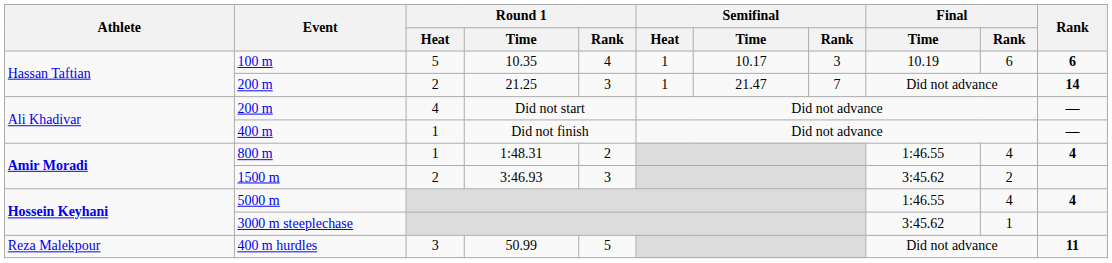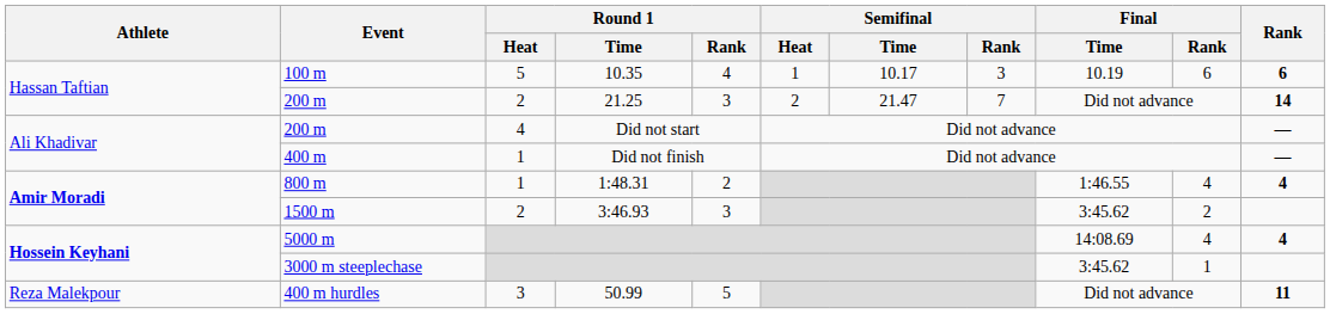 <table class="wikitable" width="90%" style="text-align:center; font-size:90%">
 <tr>
 <th rowspan="2" width="20%">Athlete</th>
 <th rowspan="2" width="15%">Event</th>
 <th colspan="3" width="20%">Round 1</th>
 <th colspan="3" width="20%">Semifinal</th>
 <th colspan="2" width="15%">Final</th>
 <th rowspan="2" width="6%">Rank</th>
 </tr>
 <tr>
 <th width="5%">Heat</th>
 <th width="10%">Time</th>
 <th>Rank</th>
 <th width="5%">Heat</th>
 <th width="10%">Time</th>
 <th>Rank</th>
 <th width="10%">Time</th>
 <th>Rank</th>
 </tr>
 <tr>
 <td rowspan=2; align="left"><a href='#'>Hassan Taftian</a></td>
 <td align="left"><a href='#'>100 m</a></td>
 <td>5</td>
 <td>10.35</td>
 <td>4 <strong></strong></td>
 <td>1</td>
 <td>10.17</td>
 <td>3 <strong></strong></td>
 <td>10.19</td>
 <td>6</td>
 <td><strong>6</strong></td>
 </tr>
 <tr>
 <td align="left"><a href='#'>200 m</a></td>
 <td>2</td>
 <td>21.25</td>
 <td>3 <strong></strong></td>
-<td>1</td>
+<td>2</td>
 <td>21.47</td>
 <td>7</td>
 <td colspan=2>Did not advance</td>
 <td><strong>14</strong></td>
 </tr>
 <tr>
 <td rowspan=2; align="left"><a href='#'>Ali Khadivar</a></td>
 <td align="left"><a href='#'>200 m</a></td>
 <td>4</td>
 <td colspan=2>Did not start</td>
 <td colspan=5>Did not advance</td>
 <td><strong>—</strong></td>
 </tr>
 <tr>
 <td align="left"><a href='#'>400 m</a></td>
 <td>1</td>
 <td colspan=2>Did not finish</td>
 <td colspan=5>Did not advance</td>
 <td><strong>—</strong></td>
 </tr>
 <tr>
 <td rowspan=2; align="left"><strong><a href='#'>Amir Moradi</a></strong></td>
 <td align="left"><a href='#'>800 m</a></td>
 <td>1</td>
 <td>1:48.31</td>
 <td>2 <strong></strong></td>
 <td colspan=3 bgcolor=#DCDCDC></td>
 <td>1:46.55</td>
 <td>4</td>
 <td><strong>4</strong></td>
 </tr>
 <tr>
 <td align="left"><a href='#'>1500 m</a></td>
 <td>2</td>
 <td>3:46.93</td>
 <td>3 <strong></strong></td>
 <td colspan=3 bgcolor=#DCDCDC></td>
 <td>3:45.62</td>
 <td>2</td>
 <td></td>
 </tr>
 <tr>
 <td rowspan=2; align="left"><strong><a href='#'>Hossein Keyhani</a></strong></td>
 <td align="left"><a href='#'>5000 m</a></td>
 <td colspan=6 bgcolor=#DCDCDC></td>
-<td>1:46.55</td>
+<td>14:08.69</td>
 <td>4</td>
 <td><strong>4</strong></td>
 </tr>
 <tr>
 <td align="left"><a href='#'>3000 m steeplechase</a></td>
 <td colspan=6 bgcolor=#DCDCDC></td>
 <td>3:45.62</td>
 <td>1</td>
 <td></td>
 </tr>
 <tr>
 <td align="left"><a href='#'>Reza Malekpour</a></td>
 <td align="left"><a href='#'>400 m hurdles</a></td>
 <td>3</td>
 <td>50.99</td>
 <td>5</td>
 <td colspan=3 bgcolor=#DCDCDC></td>
 <td colspan=2>Did not advance</td>
 <td><strong>11</strong></td>
 </tr>
 </table>
